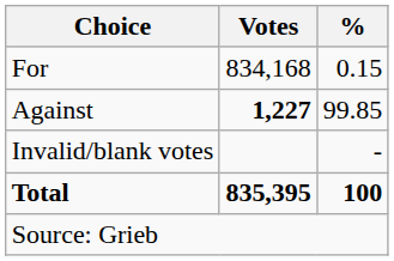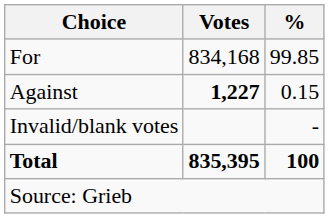 <table class=wikitable style=text-align:right>
 <tr>
 <th>Choice</th>
 <th>Votes</th>
 <th>%</th>
 </tr>
 <tr>
 <td align=left>For</td>
 <td>834,168</td>
-<td>0.15</td>
+<td>99.85</td>
 </tr>
 <tr>
 <td align=left>Against</td>
 <td><strong>1,227</strong></td>
-<td>99.85</td>
+<td>0.15</td>
 </tr>
 <tr>
 <td align=left>Invalid/blank votes</td>
 <td></td>
 <td>-</td>
 </tr>
 <tr>
 <td align=left><strong>Total</strong></td>
 <td><strong>835,395</strong></td>
 <td><strong>100</strong></td>
 </tr>
 <tr>
 <td align=left colspan=3>Source: Grieb</td>
 </tr>
 </table>
